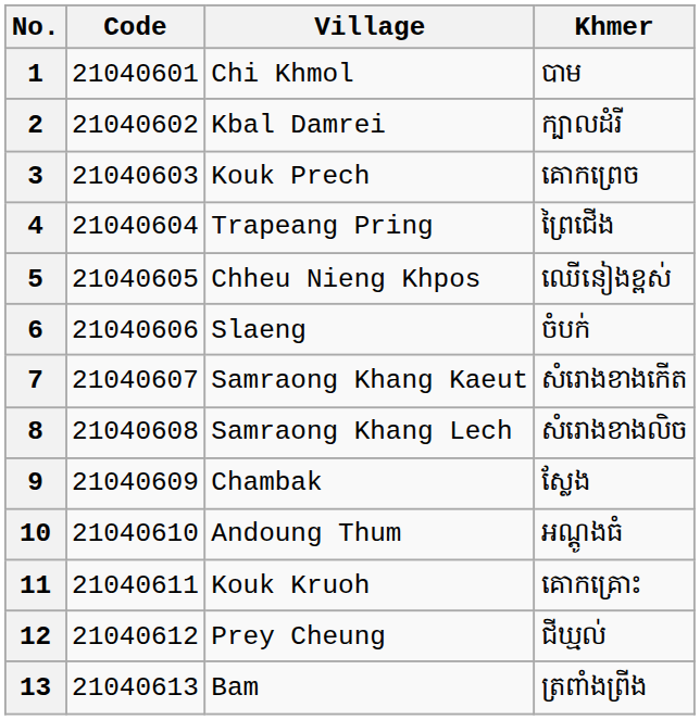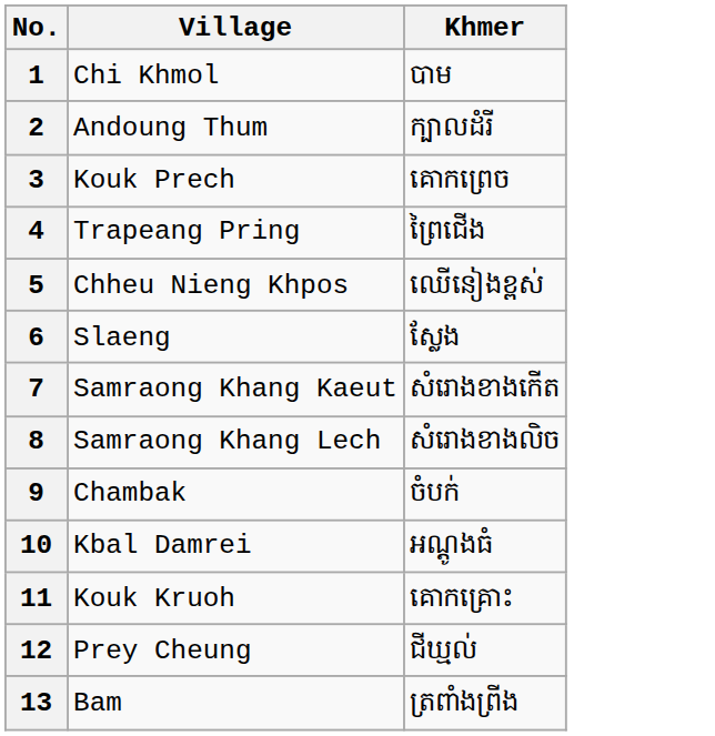 <table class="wikitable sortable mw-collapsible">
 <tr>
 <th>No.</th>
-<th>Code</th>
 <th>Village</th>
 <th>Khmer</th>
 </tr>
 <tr>
 <th>1</th>
-<td>21040601</td>
 <td>Chi Khmol</td>
 <td>បាម</td>
 </tr>
 <tr>
 <th>2</th>
-<td>21040602</td>
-<td>Kbal Damrei</td>
+<td>Andoung Thum</td>
 <td>ក្បាលដំរី</td>
 </tr>
 <tr>
 <th>3</th>
-<td>21040603</td>
 <td>Kouk Prech</td>
 <td>គោកព្រេច</td>
 </tr>
 <tr>
 <th>4</th>
-<td>21040604</td>
 <td>Trapeang Pring</td>
 <td>ព្រៃជើង</td>
 </tr>
 <tr>
 <th>5</th>
-<td>21040605</td>
 <td>Chheu Nieng Khpos</td>
 <td>ឈើនៀងខ្ពស់</td>
 </tr>
 <tr>
 <th>6</th>
-<td>21040606</td>
 <td>Slaeng</td>
-<td>ចំបក់</td>
+<td>ស្លែង</td>
 </tr>
 <tr>
 <th>7</th>
-<td>21040607</td>
 <td>Samraong Khang Kaeut</td>
 <td>សំរោងខាងកើត</td>
 </tr>
 <tr>
 <th>8</th>
-<td>21040608</td>
 <td>Samraong Khang Lech</td>
 <td>សំរោងខាងលិច</td>
 </tr>
 <tr>
 <th>9</th>
-<td>21040609</td>
 <td>Chambak</td>
-<td>ស្លែង</td>
+<td>ចំបក់</td>
 </tr>
 <tr>
 <th>10</th>
-<td>21040610</td>
-<td>Andoung Thum</td>
+<td>Kbal Damrei</td>
 <td>អណ្ដូងធំ</td>
 </tr>
 <tr>
 <th>11</th>
-<td>21040611</td>
 <td>Kouk Kruoh</td>
 <td>គោកគ្រោះ</td>
 </tr>
 <tr>
 <th>12</th>
-<td>21040612</td>
 <td>Prey Cheung</td>
 <td>ជីឃ្មល់</td>
 </tr>
 <tr>
 <th>13</th>
-<td>21040613</td>
 <td>Bam</td>
 <td>ត្រពាំងព្រីង</td>
 </tr>
 </table>
